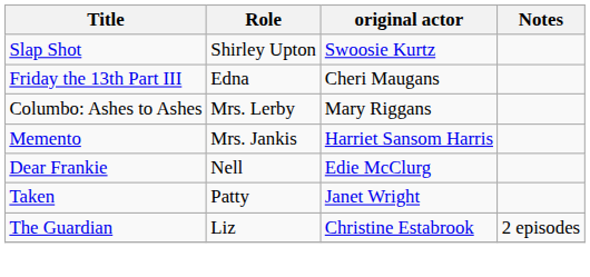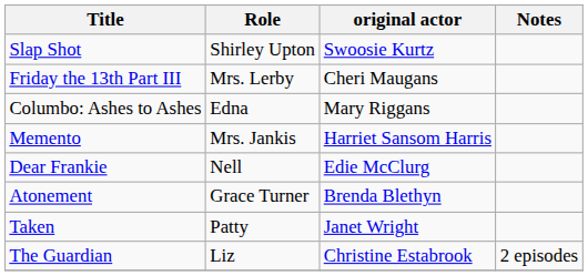 <table class="wikitable">
 <tr>
 <th>Title</th>
 <th>Role</th>
 <th>original actor</th>
 <th>Notes</th>
 </tr>
 <tr>
 <td><a href='#'>Slap Shot</a></td>
 <td>Shirley Upton</td>
 <td><a href='#'>Swoosie Kurtz</a></td>
 <td></td>
 </tr>
 <tr>
 <td><a href='#'>Friday the 13th Part III</a></td>
-<td>Edna</td>
+<td>Mrs. Lerby</td>
 <td>Cheri Maugans</td>
 <td></td>
 </tr>
 <tr>
 <td>Columbo: Ashes to Ashes</td>
-<td>Mrs. Lerby</td>
+<td>Edna</td>
 <td>Mary Riggans</td>
 <td></td>
 </tr>
 <tr>
 <td><a href='#'>Memento</a></td>
 <td>Mrs. Jankis</td>
 <td><a href='#'>Harriet Sansom Harris</a></td>
 <td></td>
 </tr>
 <tr>
 <td><a href='#'>Dear Frankie</a></td>
 <td>Nell</td>
 <td><a href='#'>Edie McClurg</a></td>
+<td></td>
+</tr>
+<tr>
+<td><a href='#'>Atonement</a></td>
+<td>Grace Turner</td>
+<td><a href='#'>Brenda Blethyn</a></td>
 <td></td>
 </tr>
 <tr>
 <td><a href='#'>Taken</a></td>
 <td>Patty</td>
 <td><a href='#'>Janet Wright</a></td>
 <td></td>
 </tr>
 <tr>
 <td><a href='#'>The Guardian</a></td>
 <td>Liz</td>
 <td><a href='#'>Christine Estabrook</a></td>
 <td>2 episodes</td>
 </tr>
 <tr>
 </tr>
 </table>
